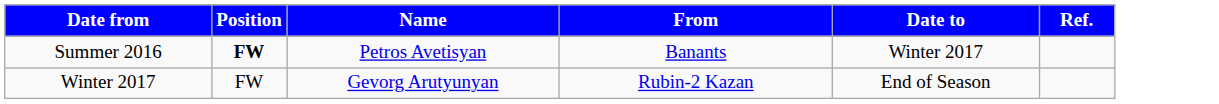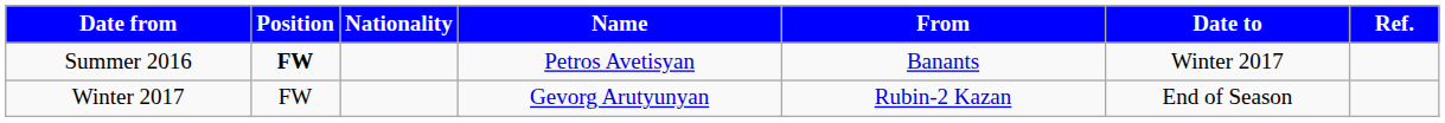 <table class="wikitable"  style="text-align:center; font-size:90%; ">
 <tr>
 <th style="background:#0000FF; color:white; width:150px;">Date from</th>
 <th style="background:#0000FF; color:white; width:50px;">Position</th>
+<th style="background:#0000FF; color:white; width:50px;">Nationality</th>
 <th style="background:#0000FF; color:white; width:200px;">Name</th>
 <th style="background:#0000FF; color:white; width:200px;">From</th>
 <th style="background:#0000FF; color:white; width:150px;">Date to</th>
 <th style="background:#0000FF; color:white; width:50px;">Ref.</th>
 </tr>
 <tr>
 <td>Summer 2016</td>
 <td><strong>FW</strong></td>
+<td></td>
 <td><a href='#'>Petros Avetisyan</a></td>
 <td><a href='#'>Banants</a></td>
 <td>Winter 2017</td>
 <td></td>
 </tr>
 <tr>
 <td>Winter 2017</td>
 <td>FW</td>
+<td></td>
 <td><a href='#'>Gevorg Arutyunyan</a></td>
 <td><a href='#'>Rubin-2 Kazan</a></td>
 <td>End of Season</td>
 <td></td>
 </tr>
 </table>
